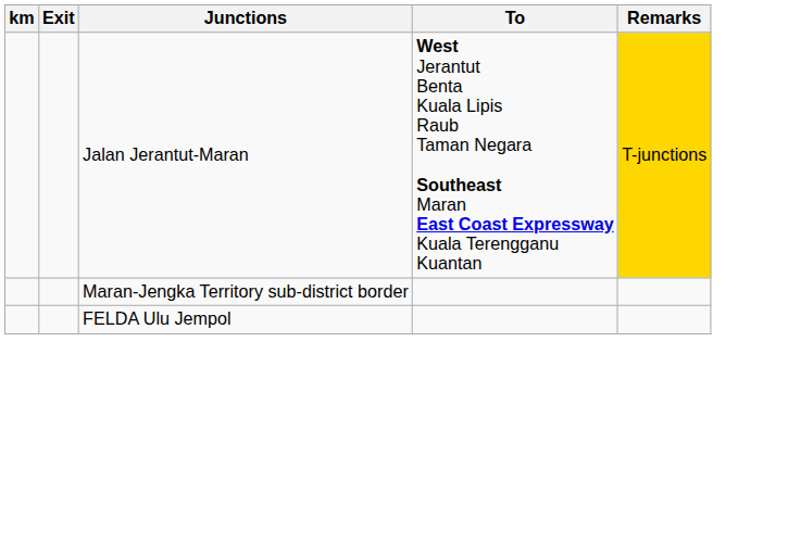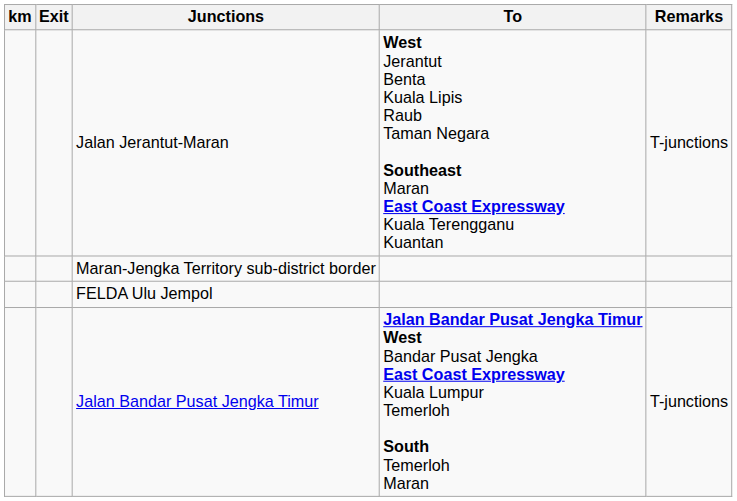 <table class="wikitable">
 <tr>
 <th>km</th>
 <th>Exit</th>
 <th>Junctions</th>
 <th>To</th>
 <th>Remarks</th>
 </tr>
 <tr>
 <td></td>
 <td></td>
 <td>Jalan Jerantut-Maran</td>
 <td><strong>West</strong><br> Jerantut<br> Benta<br>Kuala Lipis<br>Raub<br>Taman Negara<br><br><strong>Southeast</strong><br>Maran<br> <strong><a href='#'>East Coast Expressway</a></strong><br>Kuala Terengganu<br>Kuantan</td>
-<td style="background: gold;">T-junctions</td>
+<td>T-junctions</td>
 </tr>
 <tr>
 <td></td>
 <td></td>
 <td>Maran-Jengka Territory sub-district border</td>
 <td></td>
 <td></td>
 </tr>
 <tr>
 <td></td>
 <td></td>
 <td>FELDA Ulu Jempol</td>
 <td></td>
 <td></td>
 </tr>
+<tr>
+<td></td>
+<td></td>
+<td><a href='#'>Jalan Bandar Pusat Jengka Timur</a></td>
+<td> <strong><a href='#'>Jalan Bandar Pusat Jengka Timur</a></strong><br><strong>West</strong><br>Bandar Pusat Jengka<br> <strong><a href='#'>East Coast Expressway</a></strong><br>Kuala Lumpur<br>Temerloh<br><br><strong>South</strong><br>Temerloh<br>Maran</td>
+<td>T-junctions</td>
+</tr>
 </table>
